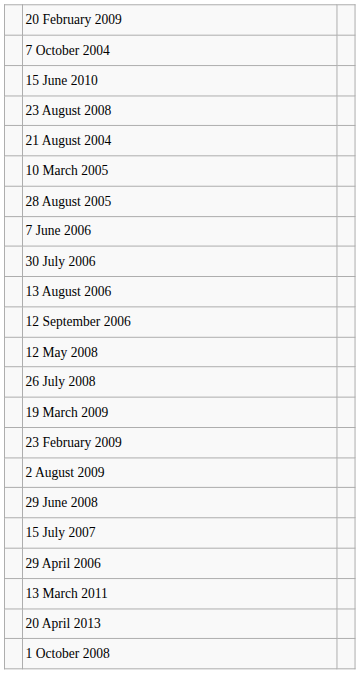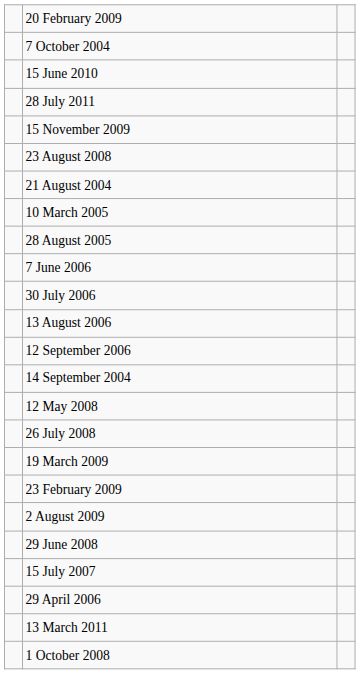 <table class="wikitable" style="font-size: 89%; float: left; width: 26em; margin-right: 1em; height: 700px">
 <tr>
 <td></td>
 <td>20 February 2009</td>
 <td></td>
 </tr>
 <tr>
 <td></td>
 <td>7 October 2004</td>
 <td></td>
 </tr>
 <tr>
 <td></td>
 <td>15 June 2010</td>
+<td></td>
+</tr>
+<tr>
+<td></td>
+<td>28 July 2011</td>
+<td></td>
+</tr>
+<tr>
+<td></td>
+<td>15 November 2009</td>
 <td></td>
 </tr>
 <tr>
 <td></td>
 <td>23 August 2008</td>
 <td></td>
 </tr>
 <tr>
 <td></td>
 <td>21 August 2004</td>
 <td></td>
 </tr>
 <tr>
 <td></td>
 <td>10 March 2005</td>
 <td></td>
 </tr>
 <tr>
 <td></td>
 <td>28 August 2005</td>
 <td></td>
 </tr>
 <tr>
 <td></td>
 <td>7 June 2006</td>
 <td></td>
 </tr>
 <tr>
 <td></td>
 <td>30 July 2006</td>
 <td></td>
 </tr>
 <tr>
 <td></td>
 <td>13 August 2006</td>
 <td></td>
 </tr>
 <tr>
 <td></td>
 <td>12 September 2006</td>
+<td></td>
+</tr>
+<tr>
+<td></td>
+<td>14 September 2004</td>
 <td></td>
 </tr>
 <tr>
 <td></td>
 <td>12 May 2008</td>
 <td></td>
 </tr>
 <tr>
 <td></td>
 <td>26 July 2008</td>
 <td></td>
 </tr>
 <tr>
 <td></td>
 <td>19 March 2009</td>
 <td></td>
 </tr>
 <tr>
 <td></td>
 <td>23 February 2009</td>
 <td></td>
 </tr>
 <tr>
 <td></td>
 <td>2 August 2009</td>
 <td></td>
 </tr>
 <tr>
 <td></td>
 <td>29 June 2008</td>
 <td></td>
 </tr>
 <tr>
 <td></td>
 <td>15 July 2007</td>
 <td></td>
 </tr>
 <tr>
 <td></td>
 <td>29 April 2006</td>
 <td></td>
 </tr>
 <tr>
 <td></td>
 <td>13 March 2011</td>
 <td></td>
 </tr>
 <tr>
 <td></td>
-<td>20 April 2013</td>
-<td></td>
-</tr>
-<tr>
-<td></td>
 <td>1 October 2008</td>
 <td></td>
 </tr>
 </table>
